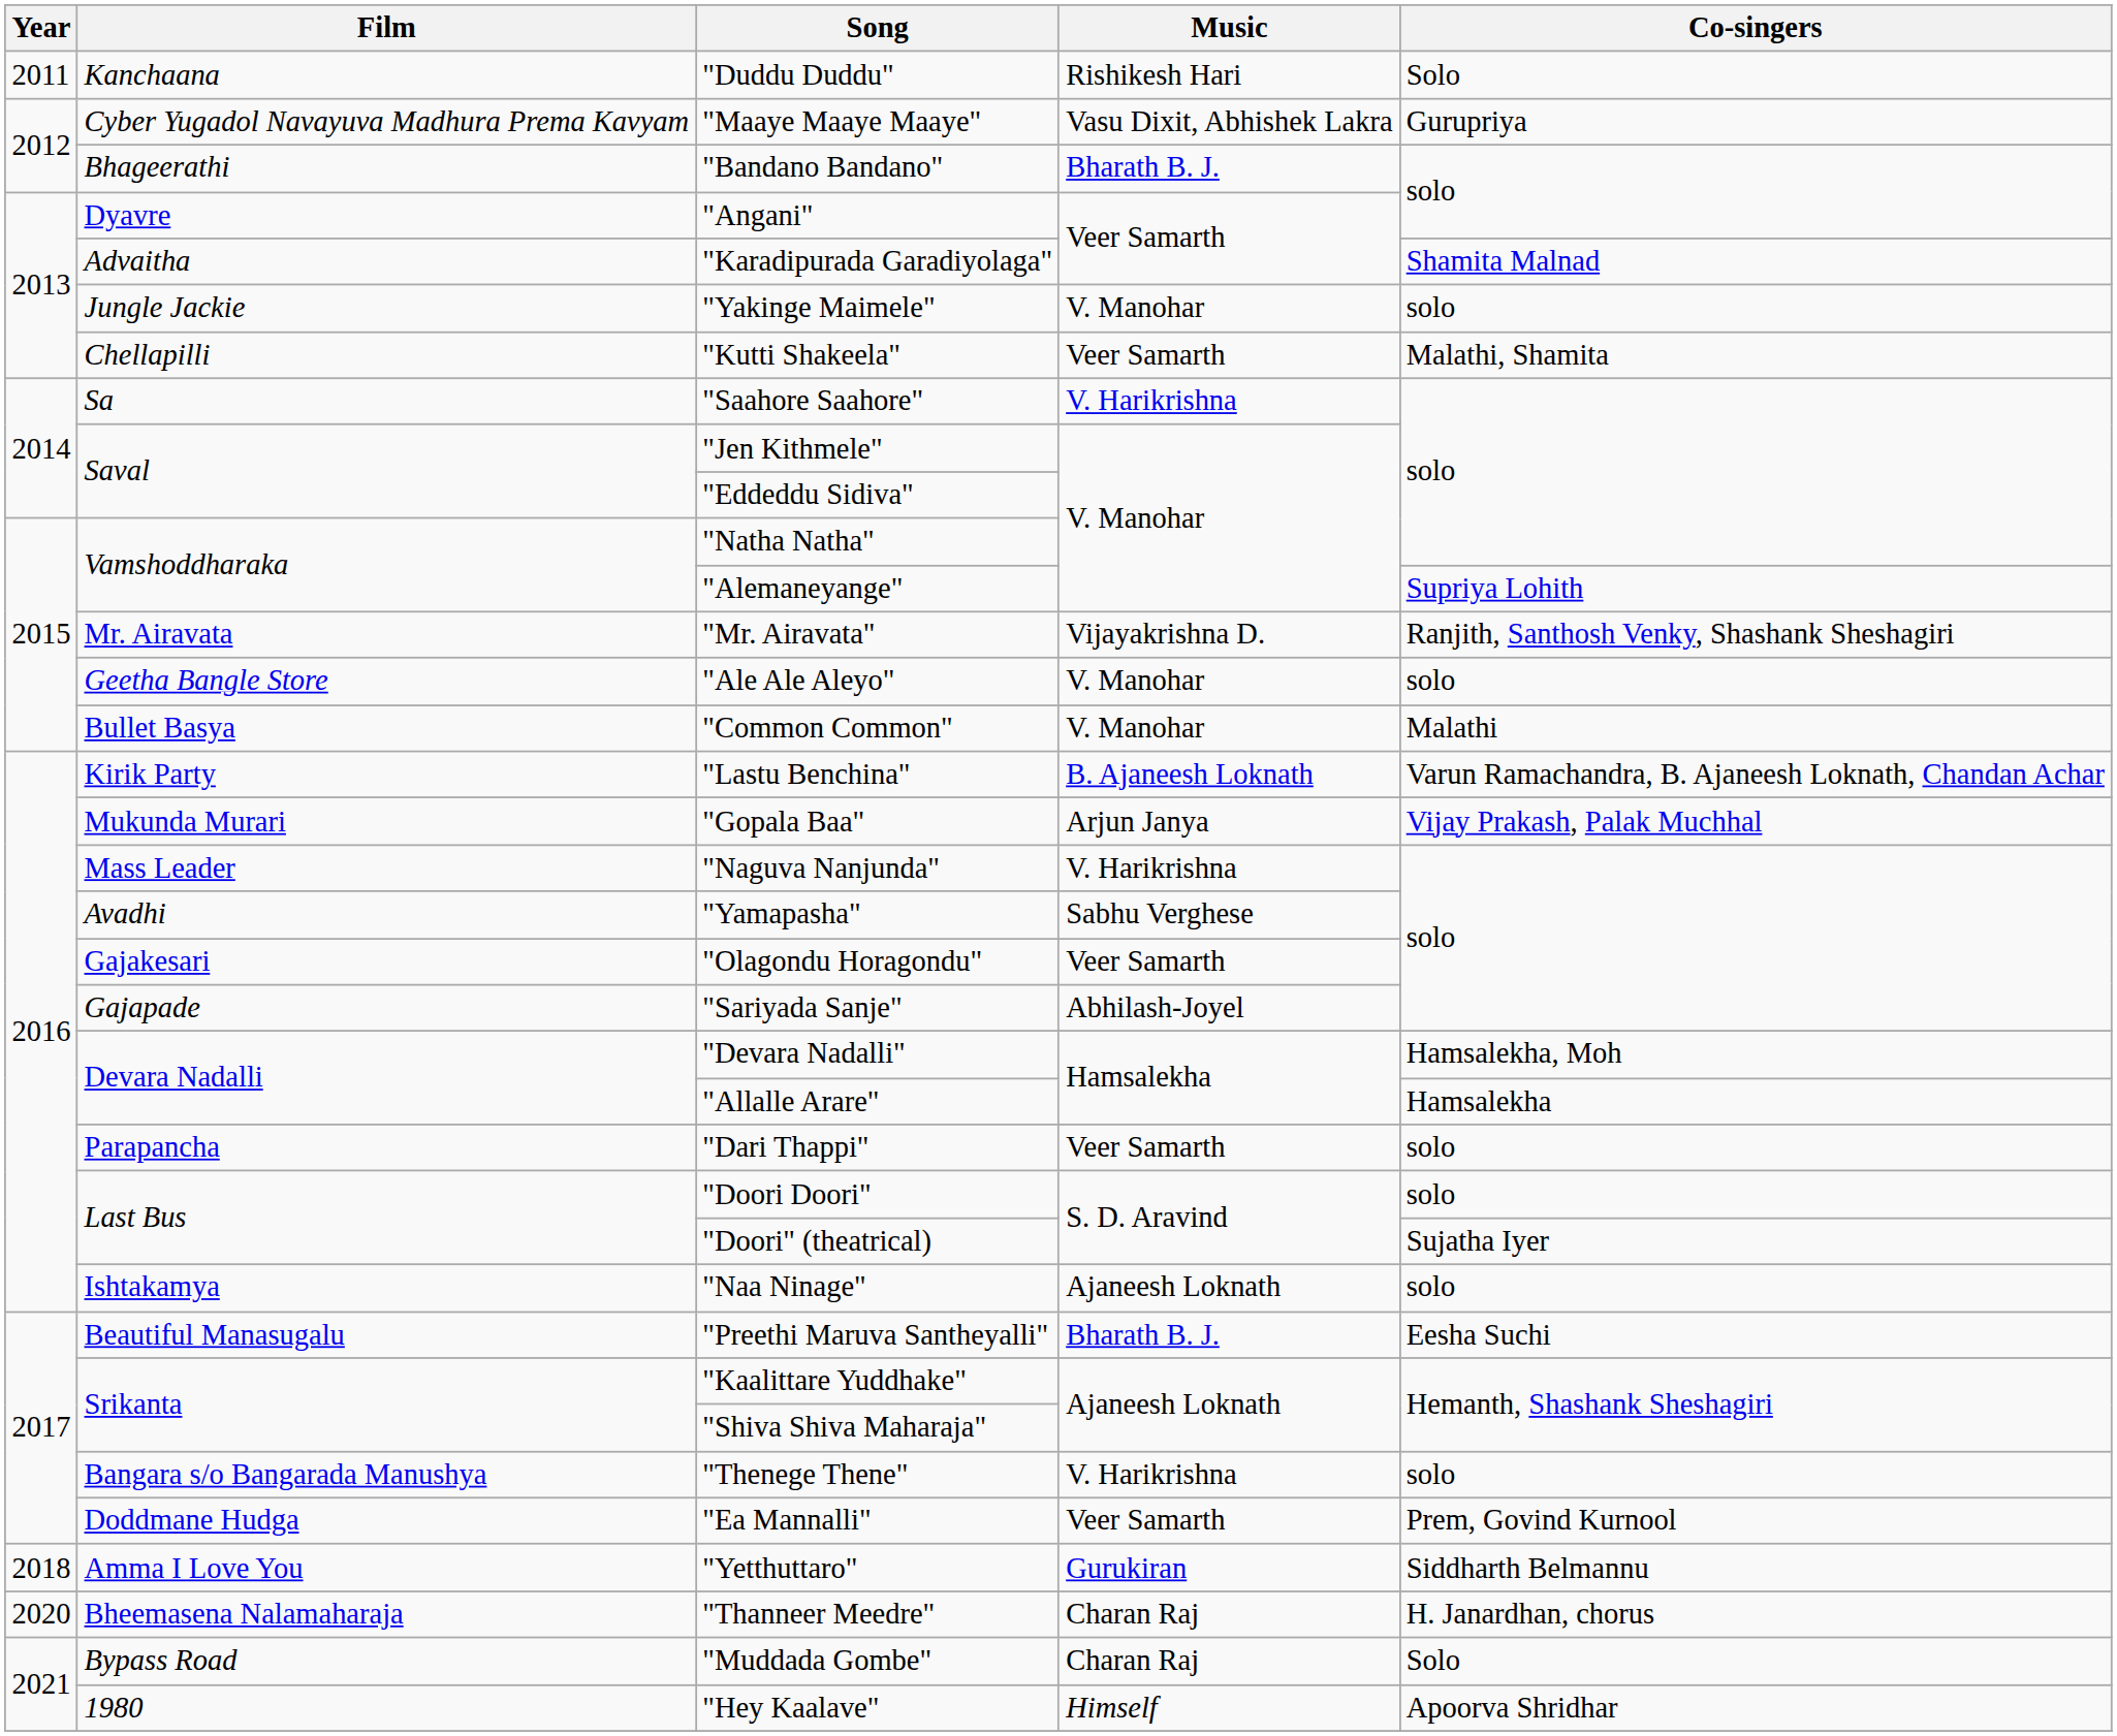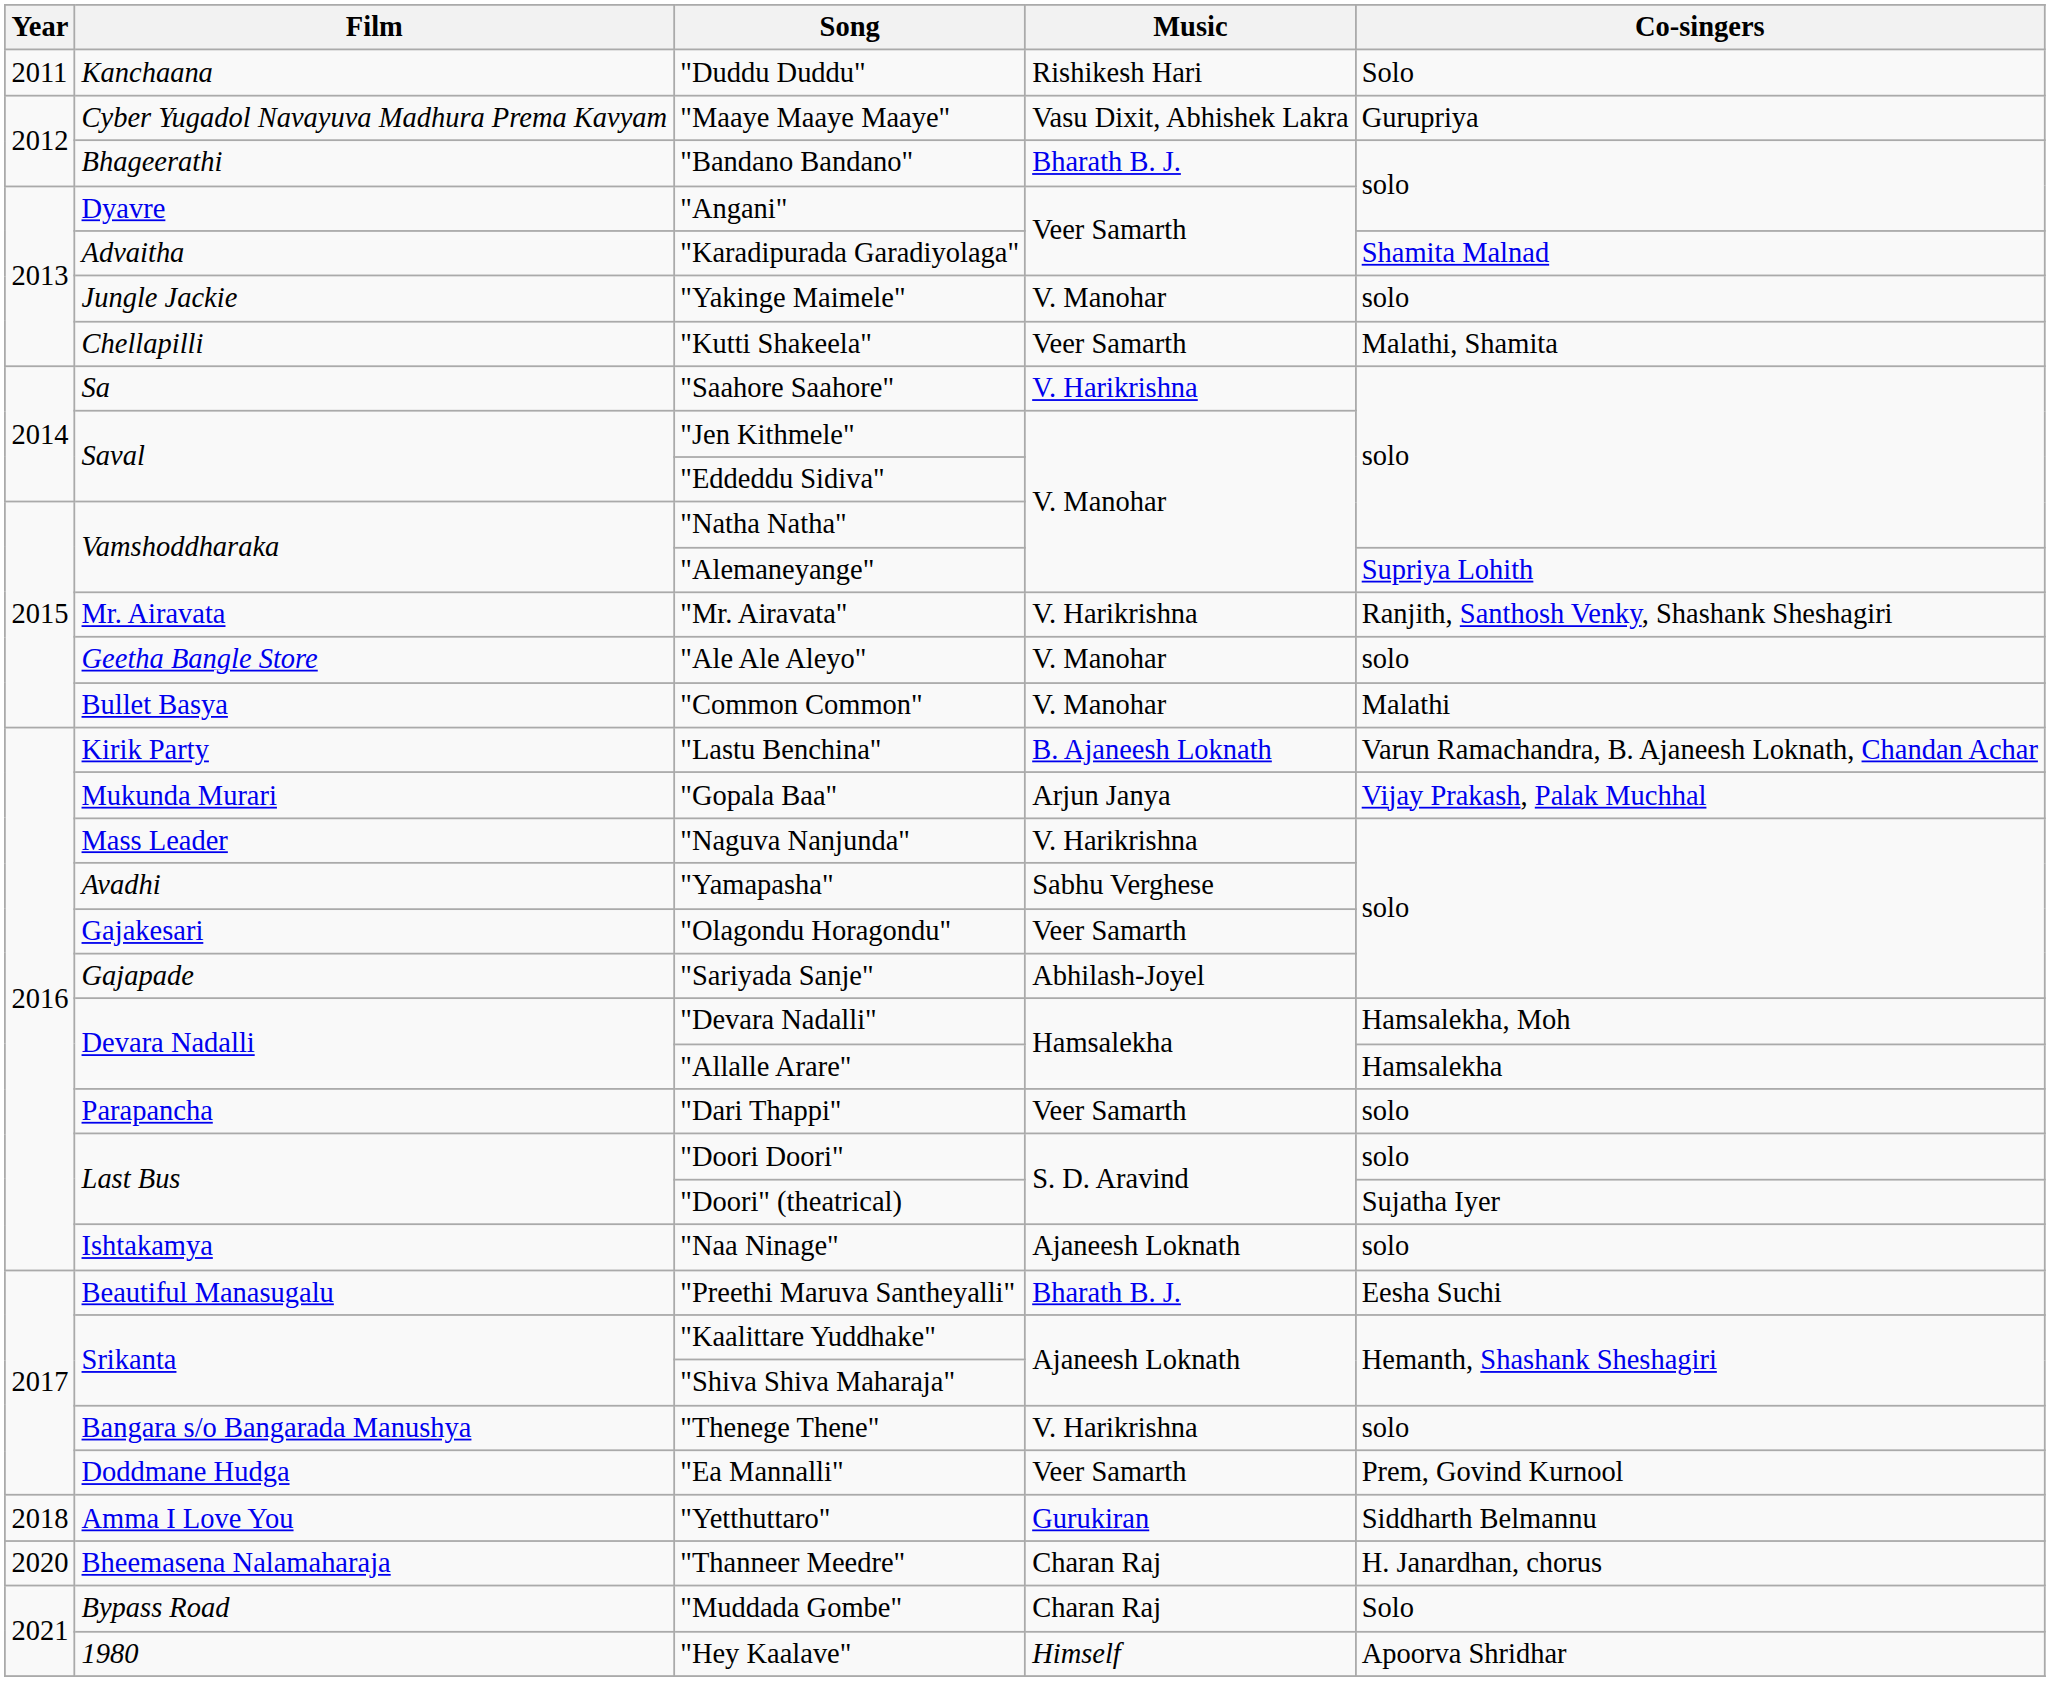 <table class="wikitable">
 <tr>
 <th>Year</th>
 <th>Film</th>
 <th>Song</th>
 <th>Music</th>
 <th>Co-singers</th>
 </tr>
 <tr>
 <td>2011</td>
 <td><em>Kanchaana</em></td>
 <td>"Duddu Duddu"</td>
 <td>Rishikesh Hari</td>
 <td>Solo</td>
 </tr>
 <tr>
 <td rowspan=2>2012</td>
 <td><em>Cyber Yugadol Navayuva Madhura Prema Kavyam</em></td>
 <td>"Maaye Maaye Maaye"</td>
 <td>Vasu Dixit, Abhishek Lakra</td>
 <td>Gurupriya</td>
 </tr>
 <tr>
 <td><em>Bhageerathi</em></td>
 <td>"Bandano Bandano"</td>
 <td><a href='#'>Bharath B. J.</a></td>
 <td rowspan=2>solo</td>
 </tr>
 <tr>
 <td rowspan=4>2013</td>
 <td><a href='#'>Dyavre</a></td>
 <td>"Angani"</td>
 <td rowspan=2>Veer Samarth</td>
 </tr>
 <tr>
 <td><em>Advaitha</em></td>
 <td>"Karadipurada Garadiyolaga"</td>
 <td><a href='#'>Shamita Malnad</a></td>
 </tr>
 <tr>
 <td><em>Jungle Jackie</em></td>
 <td>"Yakinge Maimele"</td>
 <td>V. Manohar</td>
 <td>solo</td>
 </tr>
 <tr>
 <td><em>Chellapilli</em></td>
 <td>"Kutti Shakeela"</td>
 <td>Veer Samarth</td>
 <td>Malathi, Shamita</td>
 </tr>
 <tr>
 <td rowspan=3>2014</td>
 <td><em>Sa</em></td>
 <td>"Saahore Saahore"</td>
 <td><a href='#'>V. Harikrishna</a></td>
 <td rowspan=4>solo</td>
 </tr>
 <tr>
 <td rowspan=2><em>Saval</em></td>
 <td>"Jen Kithmele"</td>
 <td rowspan=4>V. Manohar</td>
 </tr>
 <tr>
 <td>"Eddeddu Sidiva"</td>
 </tr>
 <tr>
 <td rowspan=5>2015</td>
 <td rowspan=2><em>Vamshoddharaka</em></td>
 <td>"Natha Natha"</td>
 </tr>
 <tr>
 <td>"Alemaneyange"</td>
 <td><a href='#'>Supriya Lohith</a></td>
 </tr>
 <tr>
 <td><a href='#'>Mr. Airavata</a></td>
 <td>"Mr. Airavata"</td>
-<td>Vijayakrishna D.</td>
+<td>V. Harikrishna</td>
 <td>Ranjith, <a href='#'>Santhosh Venky</a>, Shashank Sheshagiri</td>
 </tr>
 <tr>
 <td><em><a href='#'>Geetha Bangle Store</a></em></td>
 <td>"Ale Ale Aleyo"</td>
 <td>V. Manohar</td>
 <td>solo</td>
 </tr>
 <tr>
 <td><a href='#'>Bullet Basya</a></td>
 <td>"Common Common"</td>
 <td>V. Manohar</td>
 <td>Malathi</td>
 </tr>
 <tr>
 <td rowspan=12>2016</td>
 <td><a href='#'>Kirik Party</a></td>
 <td>"Lastu Benchina"</td>
 <td><a href='#'>B. Ajaneesh Loknath</a></td>
 <td>Varun Ramachandra, B. Ajaneesh Loknath, <a href='#'>Chandan Achar</a></td>
 </tr>
 <tr>
 <td><a href='#'>Mukunda Murari</a></td>
 <td>"Gopala Baa"</td>
 <td>Arjun Janya</td>
 <td><a href='#'>Vijay Prakash</a>, <a href='#'>Palak Muchhal</a></td>
 </tr>
 <tr>
 <td><a href='#'>Mass Leader</a></td>
 <td>"Naguva Nanjunda"</td>
 <td>V. Harikrishna</td>
 <td rowspan=4>solo</td>
 </tr>
 <tr>
 <td><em>Avadhi</em></td>
 <td>"Yamapasha"</td>
 <td>Sabhu Verghese</td>
 </tr>
 <tr>
 <td><a href='#'>Gajakesari</a></td>
 <td>"Olagondu Horagondu"</td>
 <td>Veer Samarth</td>
 </tr>
 <tr>
 <td><em>Gajapade</em></td>
 <td>"Sariyada Sanje"</td>
 <td>Abhilash-Joyel</td>
 </tr>
 <tr>
 <td rowspan=2><a href='#'>Devara Nadalli</a></td>
 <td>"Devara Nadalli"</td>
 <td rowspan=2>Hamsalekha</td>
 <td>Hamsalekha, Moh</td>
 </tr>
 <tr>
 <td>"Allalle Arare"</td>
 <td>Hamsalekha</td>
 </tr>
 <tr>
 <td><a href='#'>Parapancha</a></td>
 <td>"Dari Thappi"</td>
 <td>Veer Samarth</td>
 <td>solo</td>
 </tr>
 <tr>
 <td rowspan=2><em>Last Bus</em></td>
 <td>"Doori Doori"</td>
 <td rowspan=2>S. D. Aravind</td>
 <td>solo</td>
 </tr>
 <tr>
 <td>"Doori" (theatrical)</td>
 <td>Sujatha Iyer</td>
 </tr>
 <tr>
 <td><a href='#'>Ishtakamya</a></td>
 <td>"Naa Ninage"</td>
 <td>Ajaneesh Loknath</td>
 <td>solo</td>
 </tr>
 <tr>
 <td rowspan=5>2017</td>
 <td><a href='#'>Beautiful Manasugalu</a></td>
 <td>"Preethi Maruva Santheyalli"</td>
 <td><a href='#'>Bharath B. J.</a></td>
 <td>Eesha Suchi</td>
 </tr>
 <tr>
 <td rowspan=2><a href='#'>Srikanta</a></td>
 <td>"Kaalittare Yuddhake"</td>
 <td rowspan=2>Ajaneesh Loknath</td>
 <td rowspan=2>Hemanth, <a href='#'>Shashank Sheshagiri</a></td>
 </tr>
 <tr>
 <td>"Shiva Shiva Maharaja"</td>
 </tr>
 <tr>
 <td><a href='#'>Bangara s/o Bangarada Manushya</a></td>
 <td>"Thenege Thene"</td>
 <td>V. Harikrishna</td>
 <td>solo</td>
 </tr>
 <tr>
 <td><a href='#'>Doddmane Hudga</a></td>
 <td>"Ea Mannalli"</td>
 <td>Veer Samarth</td>
 <td>Prem, Govind Kurnool</td>
 </tr>
 <tr>
 <td>2018</td>
 <td><a href='#'>Amma I Love You</a></td>
 <td>"Yetthuttaro"</td>
 <td><a href='#'>Gurukiran</a></td>
 <td>Siddharth Belmannu</td>
 </tr>
 <tr>
 <td>2020</td>
 <td><a href='#'>Bheemasena Nalamaharaja</a></td>
 <td>"Thanneer Meedre"</td>
 <td>Charan Raj</td>
 <td>H. Janardhan, chorus</td>
 </tr>
 <tr>
 <td rowspan="2">2021</td>
 <td><em>Bypass Road</em></td>
 <td>"Muddada Gombe"</td>
 <td>Charan Raj</td>
 <td>Solo</td>
 </tr>
 <tr>
 <td><em>1980</em></td>
 <td>"Hey Kaalave"</td>
 <td><em>Himself</em></td>
 <td>Apoorva Shridhar</td>
 </tr>
 <tr>
 </tr>
 </table>
